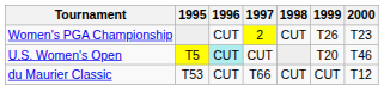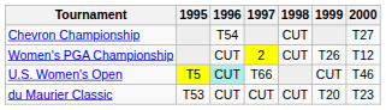 <table class="wikitable" style="font-size:95%;text-align:center;">
 <tr>
 <th>Tournament</th>
 <th>1995</th>
 <th>1996</th>
 <th>1997</th>
 <th>1998</th>
 <th>1999</th>
 <th>2000</th>
 </tr>
 <tr>
+<td align=left><a href='#'>Chevron Championship</a></td>
+<td style="background:#eeeeee;"></td>
+<td>T54</td>
+<td style="background:#eeeeee;"></td>
+<td>CUT</td>
+<td style="background:#eeeeee;"></td>
+<td>T27</td>
+</tr>
+<tr>
 <td align=left><a href='#'>Women's PGA Championship</a></td>
 <td style="background:#eeeeee;"></td>
 <td>CUT</td>
 <td style="background:yellow;">2</td>
 <td>CUT</td>
 <td>T26</td>
-<td>T23</td>
+<td>T12</td>
 </tr>
 <tr>
 <td align=left><a href='#'>U.S. Women's Open</a></td>
 <td style="background:yellow;">T5</td>
 <td style="background: paleturquoise;">CUT</td>
+<td>T66</td>
+<td style="background:#eeeeee;"></td>
 <td>CUT</td>
-<td style="background:#eeeeee;"></td>
-<td>T20</td>
 <td>T46</td>
 </tr>
 <tr>
 <td align=left><a href='#'>du Maurier Classic</a></td>
 <td>T53</td>
 <td>CUT</td>
-<td>T66</td>
 <td>CUT</td>
 <td>CUT</td>
-<td>T12</td>
+<td>T20</td>
+<td>T23</td>
 </tr>
 </table>
